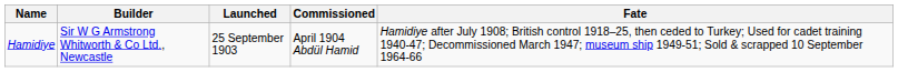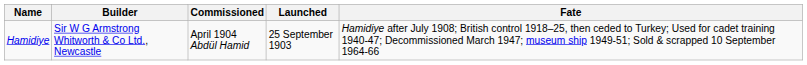 <table class="wikitable">
 <tr>
 <th>Name</th>
 <th>Builder</th>
+<th>Commissioned</th>
 <th>Launched</th>
-<th>Commissioned</th>
 <th>Fate</th>
 </tr>
 <tr>
 <td><em><a href='#'>Hamidiye</a></em></td>
 <td> <a href='#'>Sir W G Armstrong Whitworth & Co Ltd.</a>, <a href='#'>Newcastle</a></td>
+<td>April 1904<br> <em>Abdül Hamid</em></td>
 <td>25 September 1903</td>
-<td>April 1904<br> <em>Abdül Hamid</em></td>
 <td><em>Hamidiye</em> after July 1908; British control 1918–25, then ceded to Turkey; Used for cadet training 1940-47; Decommissioned March 1947; <a href='#'>museum ship</a> 1949-51; Sold & scrapped 10 September 1964-66</td>
 </tr>
 </table>
